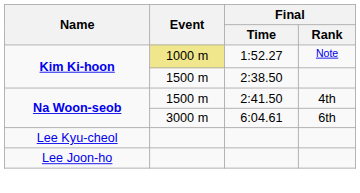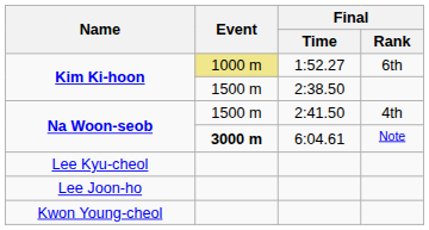 <table class="wikitable" style="font-size:90%; text-align:center; width:400px">
 <tr>
 <th rowspan=2>Name</th>
 <th rowspan=2>Event</th>
 <th colspan=2>Final</th>
 </tr>
 <tr>
 <th>Time</th>
 <th>Rank</th>
 </tr>
 <tr>
 <td rowspan=2><strong><a href='#'>Kim Ki-hoon</a></strong></td>
 <td style="background: khaki;">1000 m</td>
 <td>1:52.27</td>
-<td><sup><a href='#'>Note</a></sup></td>
+<td>6th</td>
 </tr>
 <tr>
 <td>1500 m</td>
 <td>2:38.50</td>
 <td></td>
 </tr>
 <tr>
 <td rowspan=2><strong><a href='#'>Na Woon-seob</a></strong></td>
 <td>1500 m</td>
 <td>2:41.50</td>
 <td>4th</td>
 </tr>
 <tr>
-<td>3000 m</td>
+<td><strong>3000 m</strong></td>
 <td>6:04.61</td>
-<td>6th</td>
+<td><sup><a href='#'>Note</a></sup></td>
 </tr>
 <tr>
 <td><a href='#'>Lee Kyu-cheol</a></td>
 <td></td>
 <td></td>
 <td></td>
 </tr>
 <tr>
 <td><a href='#'>Lee Joon-ho</a></td>
 <td></td>
 <td></td>
 <td></td>
 </tr>
+<tr>
+<td><a href='#'>Kwon Young-cheol</a></td>
+<td></td>
+<td></td>
+<td></td>
+</tr>
 </table>
